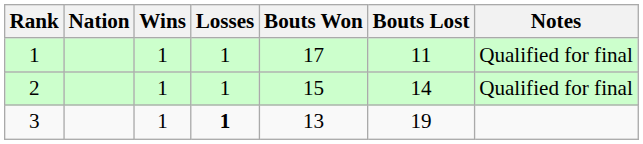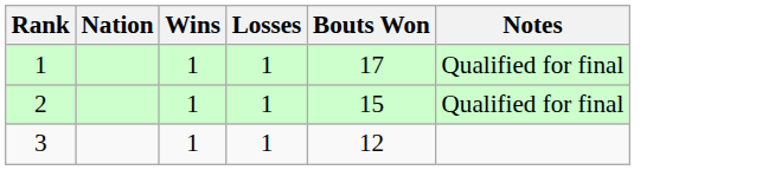 <table class="wikitable sortable" style="text-align:center">
 <tr>
 <th>Rank</th>
 <th>Nation</th>
 <th>Wins</th>
 <th>Losses</th>
 <th>Bouts Won</th>
-<th>Bouts Lost</th>
 <th>Notes</th>
 </tr>
 <tr style="background:#cfc;">
 <td>1</td>
 <td align=left></td>
 <td>1</td>
 <td>1</td>
 <td>17</td>
-<td>11</td>
 <td>Qualified for final</td>
 </tr>
 <tr style= "background:#cfc;">
 <td>2</td>
 <td align=left></td>
 <td>1</td>
 <td>1</td>
 <td>15</td>
-<td>14</td>
 <td>Qualified for final</td>
 </tr>
 <tr>
 <td>3</td>
 <td align=left></td>
 <td>1</td>
-<td><strong>1</strong></td>
-<td>13</td>
-<td>19</td>
+<td>1</td>
+<td>12</td>
 <td></td>
 </tr>
 </table>
